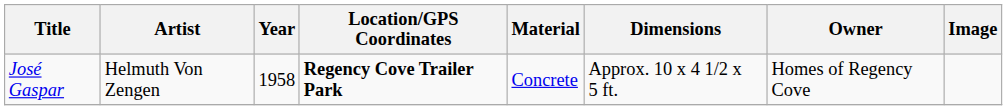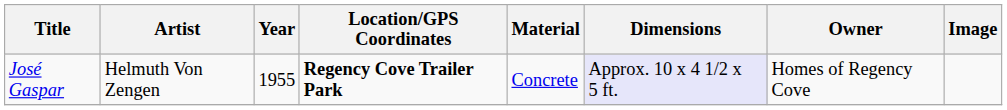 <table class="wikitable sortable">
 <tr>
 <th>Title</th>
 <th>Artist</th>
 <th>Year</th>
 <th>Location/GPS Coordinates</th>
 <th>Material</th>
 <th>Dimensions</th>
 <th>Owner</th>
 <th>Image</th>
 </tr>
 <tr>
 <td><em><a href='#'>José Gaspar</a></em></td>
 <td>Helmuth Von Zengen</td>
-<td>1958</td>
+<td>1955</td>
 <td><strong>Regency Cove Trailer Park</strong></td>
 <td><a href='#'>Concrete</a></td>
-<td>Approx. 10 x 4 1/2 x 5 ft.</td>
+<td style="background: lavender;">Approx. 10 x 4 1/2 x 5 ft.</td>
 <td>Homes of Regency Cove</td>
 <td></td>
 </tr>
 <tr>
 </tr>
 </table>
